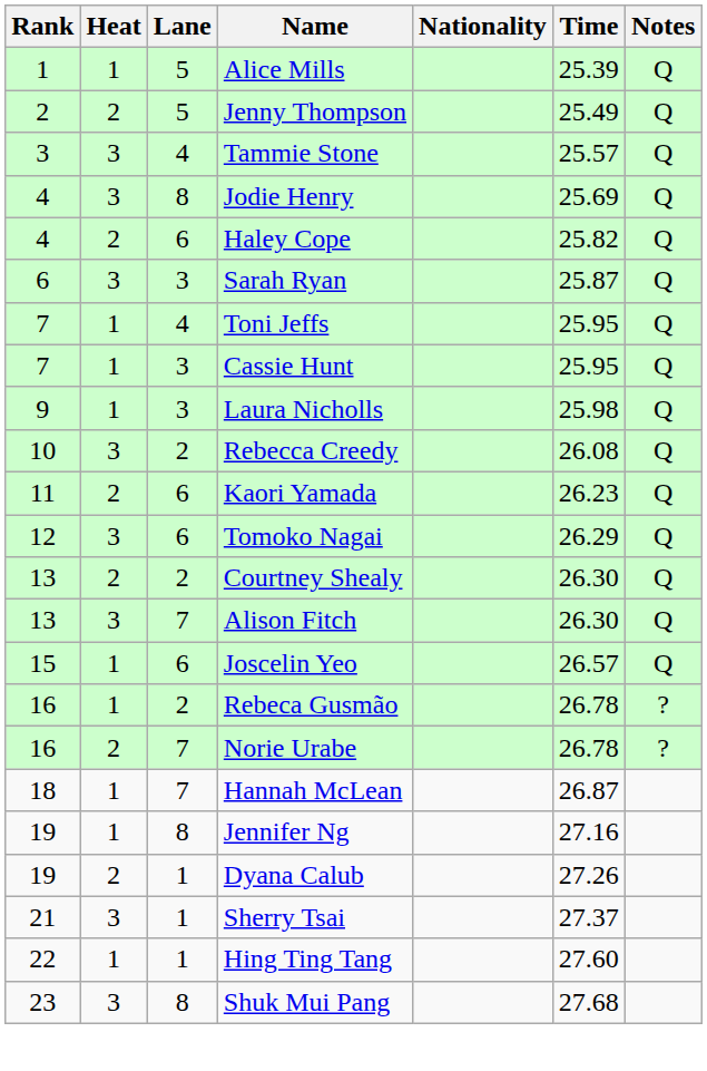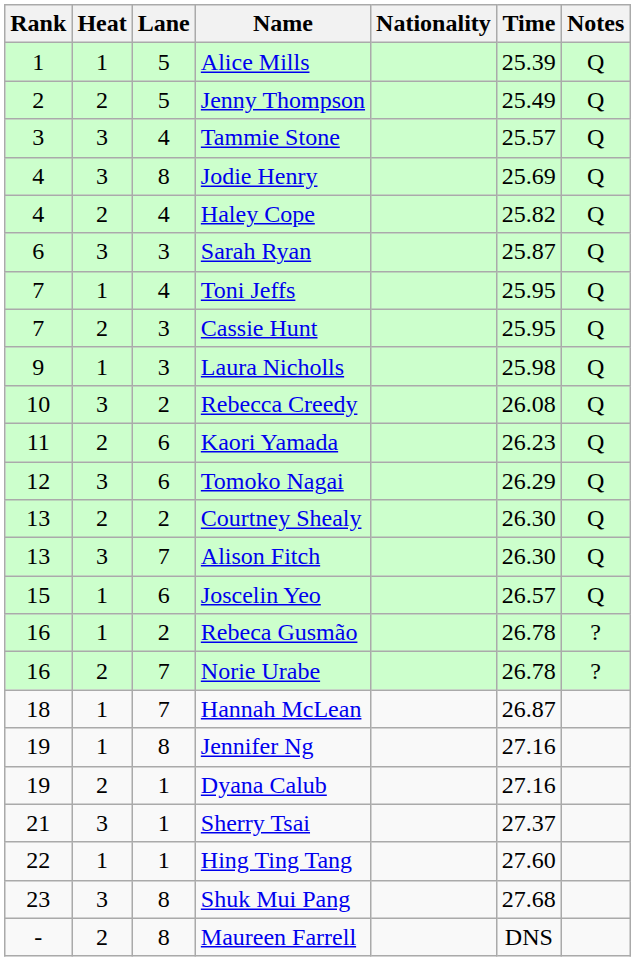 <table class="wikitable sortable" style="text-align:center">
 <tr>
 <th>Rank</th>
 <th>Heat</th>
 <th>Lane</th>
 <th>Name</th>
 <th>Nationality</th>
 <th>Time</th>
 <th>Notes</th>
 </tr>
 <tr bgcolor=ccffcc>
 <td>1</td>
 <td>1</td>
 <td>5</td>
 <td align=left><a href='#'>Alice Mills</a></td>
 <td align=left></td>
 <td>25.39</td>
 <td>Q</td>
 </tr>
 <tr bgcolor=ccffcc>
 <td>2</td>
 <td>2</td>
 <td>5</td>
 <td align=left><a href='#'>Jenny Thompson</a></td>
 <td align=left></td>
 <td>25.49</td>
 <td>Q</td>
 </tr>
 <tr bgcolor=ccffcc>
 <td>3</td>
 <td>3</td>
 <td>4</td>
 <td align=left><a href='#'>Tammie Stone</a></td>
 <td align=left></td>
 <td>25.57</td>
 <td>Q</td>
 </tr>
 <tr bgcolor=ccffcc>
 <td>4</td>
 <td>3</td>
 <td>8</td>
 <td align=left><a href='#'>Jodie Henry</a></td>
 <td align=left></td>
 <td>25.69</td>
 <td>Q</td>
 </tr>
 <tr bgcolor=ccffcc>
 <td>4</td>
 <td>2</td>
-<td>6</td>
+<td>4</td>
 <td align=left><a href='#'>Haley Cope</a></td>
 <td align=left></td>
 <td>25.82</td>
 <td>Q</td>
 </tr>
 <tr bgcolor=ccffcc>
 <td>6</td>
 <td>3</td>
 <td>3</td>
 <td align=left><a href='#'>Sarah Ryan</a></td>
 <td align=left></td>
 <td>25.87</td>
 <td>Q</td>
 </tr>
 <tr bgcolor=ccffcc>
 <td>7</td>
 <td>1</td>
 <td>4</td>
 <td align=left><a href='#'>Toni Jeffs</a></td>
 <td align=left></td>
 <td>25.95</td>
 <td>Q</td>
 </tr>
 <tr bgcolor=ccffcc>
 <td>7</td>
-<td>1</td>
+<td>2</td>
 <td>3</td>
 <td align=left><a href='#'>Cassie Hunt</a></td>
 <td align=left></td>
 <td>25.95</td>
 <td>Q</td>
 </tr>
 <tr bgcolor=ccffcc>
 <td>9</td>
 <td>1</td>
 <td>3</td>
 <td align=left><a href='#'>Laura Nicholls</a></td>
 <td align=left></td>
 <td>25.98</td>
 <td>Q</td>
 </tr>
 <tr bgcolor=ccffcc>
 <td>10</td>
 <td>3</td>
 <td>2</td>
 <td align=left><a href='#'>Rebecca Creedy</a></td>
 <td align=left></td>
 <td>26.08</td>
 <td>Q</td>
 </tr>
 <tr bgcolor=ccffcc>
 <td>11</td>
 <td>2</td>
 <td>6</td>
 <td align=left><a href='#'>Kaori Yamada</a></td>
 <td align=left></td>
 <td>26.23</td>
 <td>Q</td>
 </tr>
 <tr bgcolor=ccffcc>
 <td>12</td>
 <td>3</td>
 <td>6</td>
 <td align=left><a href='#'>Tomoko Nagai</a></td>
 <td align=left></td>
 <td>26.29</td>
 <td>Q</td>
 </tr>
 <tr bgcolor=ccffcc>
 <td>13</td>
 <td>2</td>
 <td>2</td>
 <td align=left><a href='#'>Courtney Shealy</a></td>
 <td align=left></td>
 <td>26.30</td>
 <td>Q</td>
 </tr>
 <tr bgcolor=ccffcc>
 <td>13</td>
 <td>3</td>
 <td>7</td>
 <td align=left><a href='#'>Alison Fitch</a></td>
 <td align=left></td>
 <td>26.30</td>
 <td>Q</td>
 </tr>
 <tr bgcolor=ccffcc>
 <td>15</td>
 <td>1</td>
 <td>6</td>
 <td align=left><a href='#'>Joscelin Yeo</a></td>
 <td align=left></td>
 <td>26.57</td>
 <td>Q</td>
 </tr>
 <tr bgcolor=ccffcc>
 <td>16</td>
 <td>1</td>
 <td>2</td>
 <td align=left><a href='#'>Rebeca Gusmão</a></td>
 <td align=left></td>
 <td>26.78</td>
 <td>?</td>
 </tr>
 <tr bgcolor=ccffcc>
 <td>16</td>
 <td>2</td>
 <td>7</td>
 <td align=left><a href='#'>Norie Urabe</a></td>
 <td align=left></td>
 <td>26.78</td>
 <td>?</td>
 </tr>
 <tr>
 <td>18</td>
 <td>1</td>
 <td>7</td>
 <td align=left><a href='#'>Hannah McLean</a></td>
 <td align=left></td>
 <td>26.87</td>
 <td></td>
 </tr>
 <tr>
 <td>19</td>
 <td>1</td>
 <td>8</td>
 <td align=left><a href='#'>Jennifer Ng</a></td>
 <td align=left></td>
 <td>27.16</td>
 <td></td>
 </tr>
 <tr>
 <td>19</td>
 <td>2</td>
 <td>1</td>
 <td align=left><a href='#'>Dyana Calub</a></td>
 <td align=left></td>
-<td>27.26</td>
+<td>27.16</td>
 <td></td>
 </tr>
 <tr>
 <td>21</td>
 <td>3</td>
 <td>1</td>
 <td align=left><a href='#'>Sherry Tsai</a></td>
 <td align=left></td>
 <td>27.37</td>
 <td></td>
 </tr>
 <tr>
 <td>22</td>
 <td>1</td>
 <td>1</td>
 <td align=left><a href='#'>Hing Ting Tang</a></td>
 <td align=left></td>
 <td>27.60</td>
 <td></td>
 </tr>
 <tr>
 <td>23</td>
 <td>3</td>
 <td>8</td>
 <td align=left><a href='#'>Shuk Mui Pang</a></td>
 <td align=left></td>
 <td>27.68</td>
 <td></td>
 </tr>
+<tr>
+<td>-</td>
+<td>2</td>
+<td>8</td>
+<td align=left><a href='#'>Maureen Farrell</a></td>
+<td align=left></td>
+<td>DNS</td>
+<td></td>
+</tr>
 </table>
